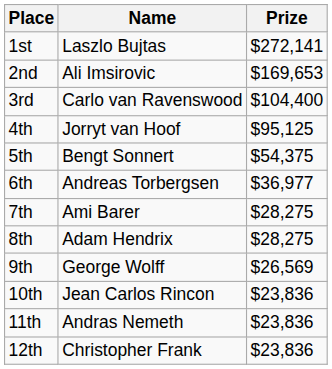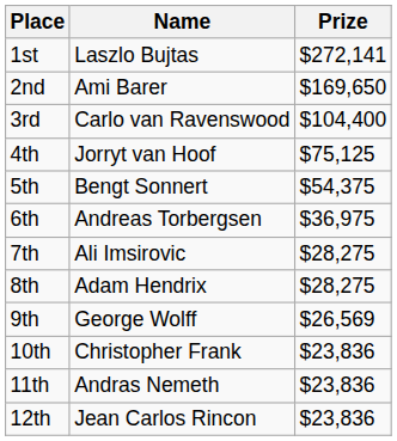 <table class="wikitable">
 <tr>
 <th>Place</th>
 <th>Name</th>
 <th>Prize</th>
 </tr>
 <tr>
 <td>1st</td>
 <td> Laszlo Bujtas</td>
 <td>$272,141</td>
 </tr>
 <tr>
 <td>2nd</td>
-<td> Ali Imsirovic</td>
-<td>$169,653</td>
+<td> Ami Barer</td>
+<td>$169,650</td>
 </tr>
 <tr>
 <td>3rd</td>
 <td> Carlo van Ravenswood</td>
 <td>$104,400</td>
 </tr>
 <tr>
 <td>4th</td>
 <td> Jorryt van Hoof</td>
-<td>$95,125</td>
+<td>$75,125</td>
 </tr>
 <tr>
 <td>5th</td>
 <td> Bengt Sonnert</td>
 <td>$54,375</td>
 </tr>
 <tr>
 <td>6th</td>
 <td> Andreas Torbergsen</td>
-<td>$36,977</td>
+<td>$36,975</td>
 </tr>
 <tr>
 <td>7th</td>
-<td> Ami Barer</td>
+<td> Ali Imsirovic</td>
 <td>$28,275</td>
 </tr>
 <tr>
 <td>8th</td>
 <td> Adam Hendrix</td>
 <td>$28,275</td>
 </tr>
 <tr>
 <td>9th</td>
 <td> George Wolff</td>
 <td>$26,569</td>
 </tr>
 <tr>
 <td>10th</td>
-<td>Jean Carlos Rincon</td>
+<td>Christopher Frank</td>
 <td>$23,836</td>
 </tr>
 <tr>
 <td>11th</td>
 <td> Andras Nemeth</td>
 <td>$23,836</td>
 </tr>
 <tr>
 <td>12th</td>
-<td>Christopher Frank</td>
+<td>Jean Carlos Rincon</td>
 <td>$23,836</td>
 </tr>
 </table>
